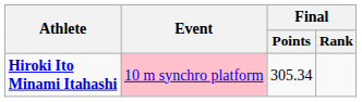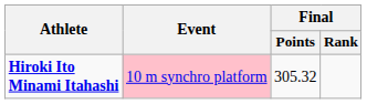 <table class=wikitable style="font-size:90%">
 <tr>
 <th rowspan="2">Athlete</th>
 <th rowspan="2">Event</th>
 <th colspan="2">Final</th>
 </tr>
 <tr style="font-size:95%">
 <th>Points</th>
 <th>Rank</th>
 </tr>
 <tr align=center>
 <td align=left><strong><a href='#'>Hiroki Ito</a><br> <a href='#'>Minami Itahashi</a> </strong></td>
 <td align=left style="background: pink;"><a href='#'>10 m synchro platform</a></td>
-<td>305.34</td>
+<td>305.32</td>
 <td></td>
 </tr>
 </table>
